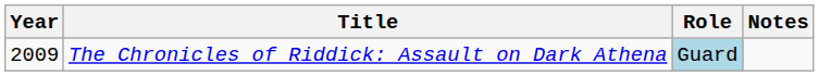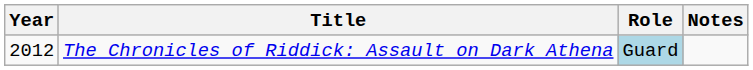 <table class="wikitable sortable">
 <tr>
 <th>Year</th>
 <th>Title</th>
 <th>Role</th>
 <th>Notes</th>
 </tr>
 <tr>
-<td>2009</td>
+<td>2012</td>
 <td><em><a href='#'>The Chronicles of Riddick: Assault on Dark Athena</a></em></td>
 <td style="background: lightblue;">Guard</td>
 <td></td>
 </tr>
 </table>
